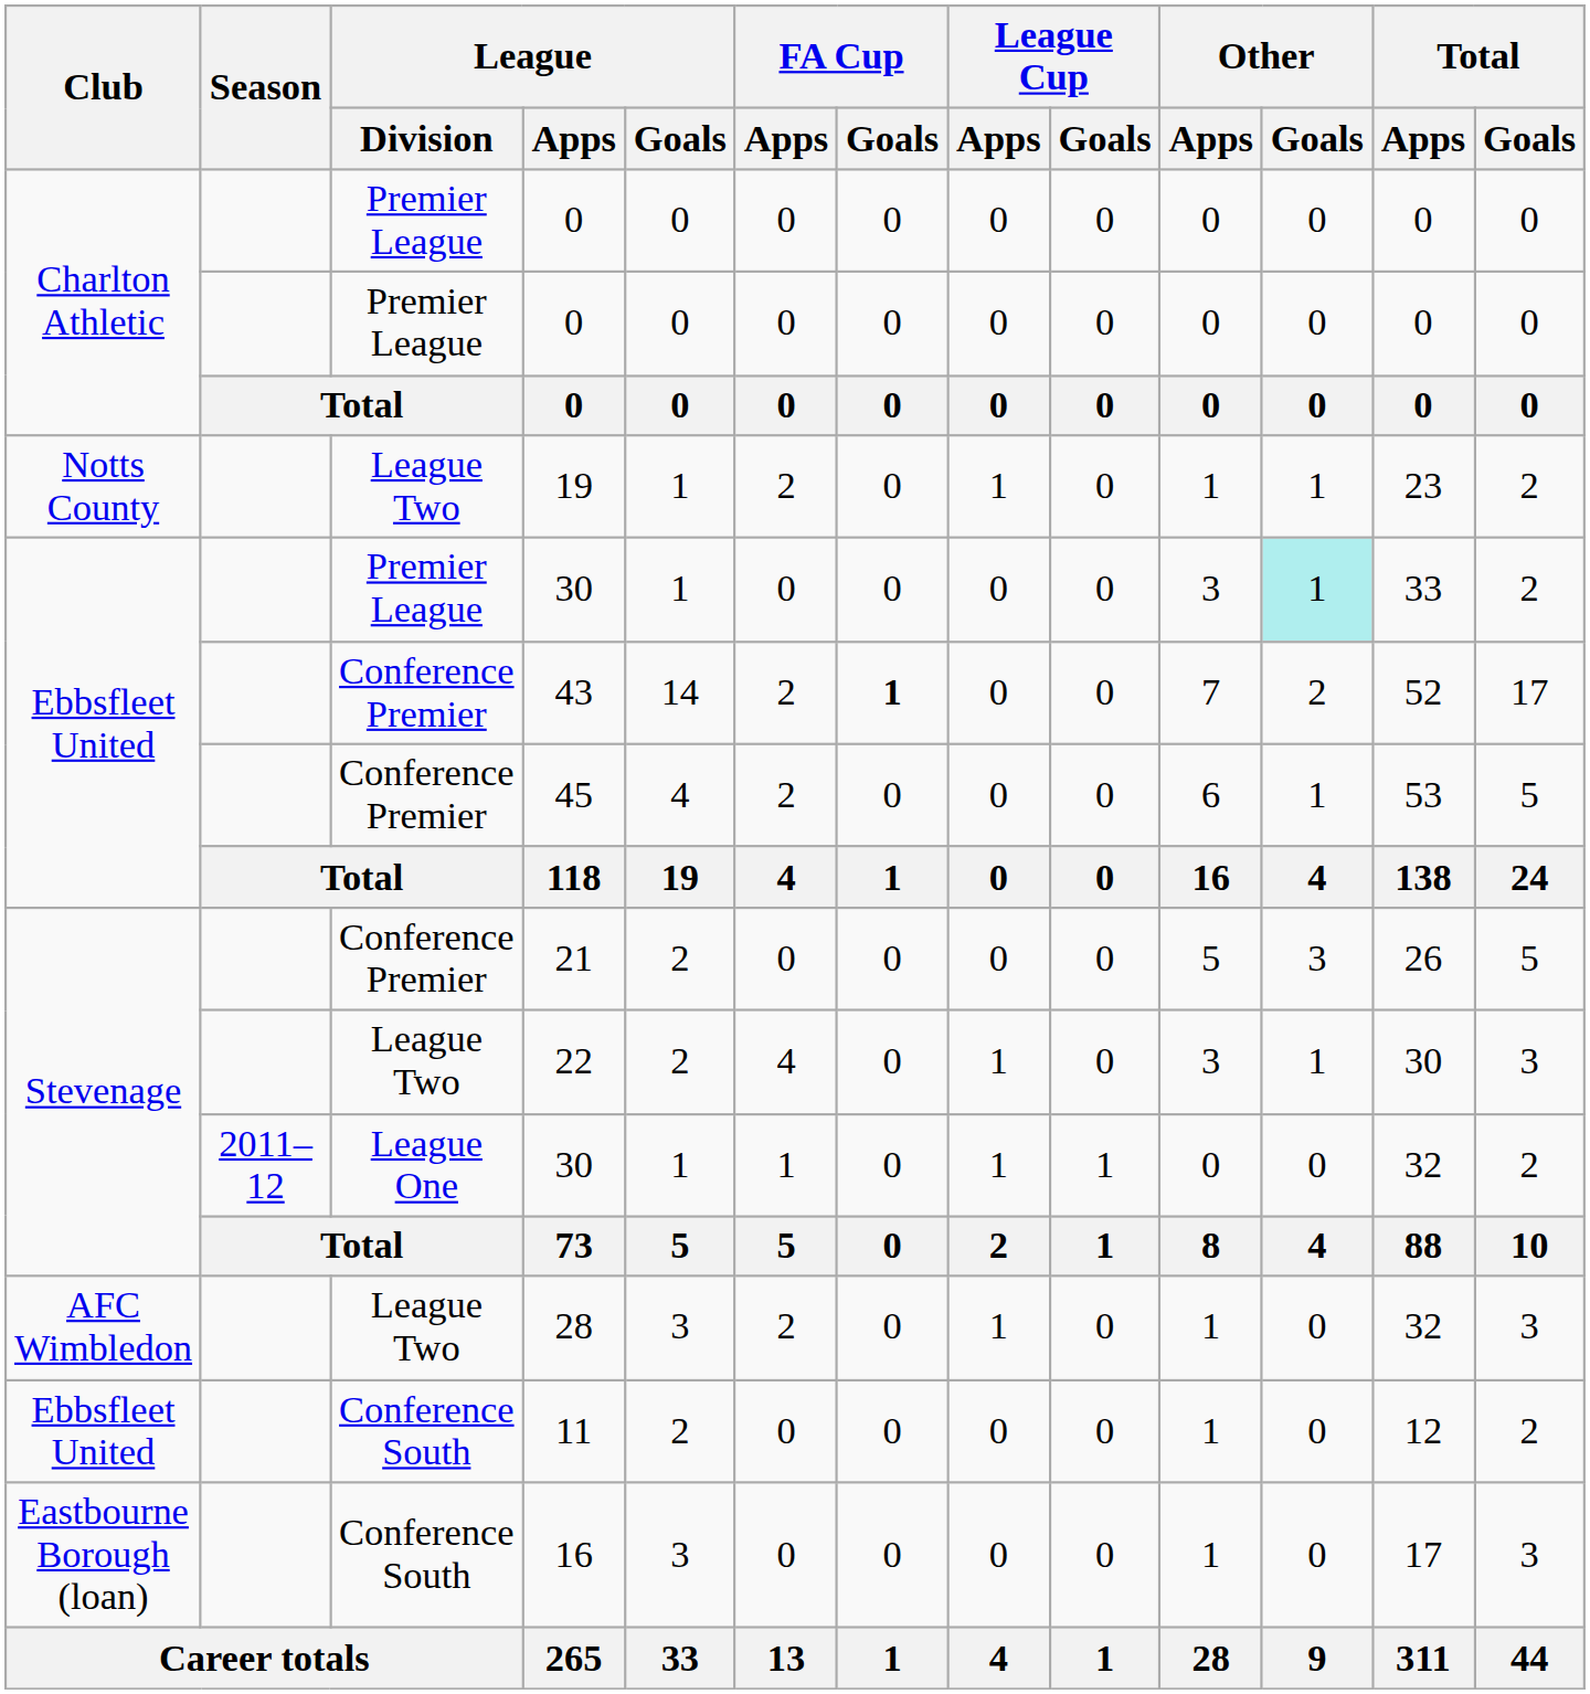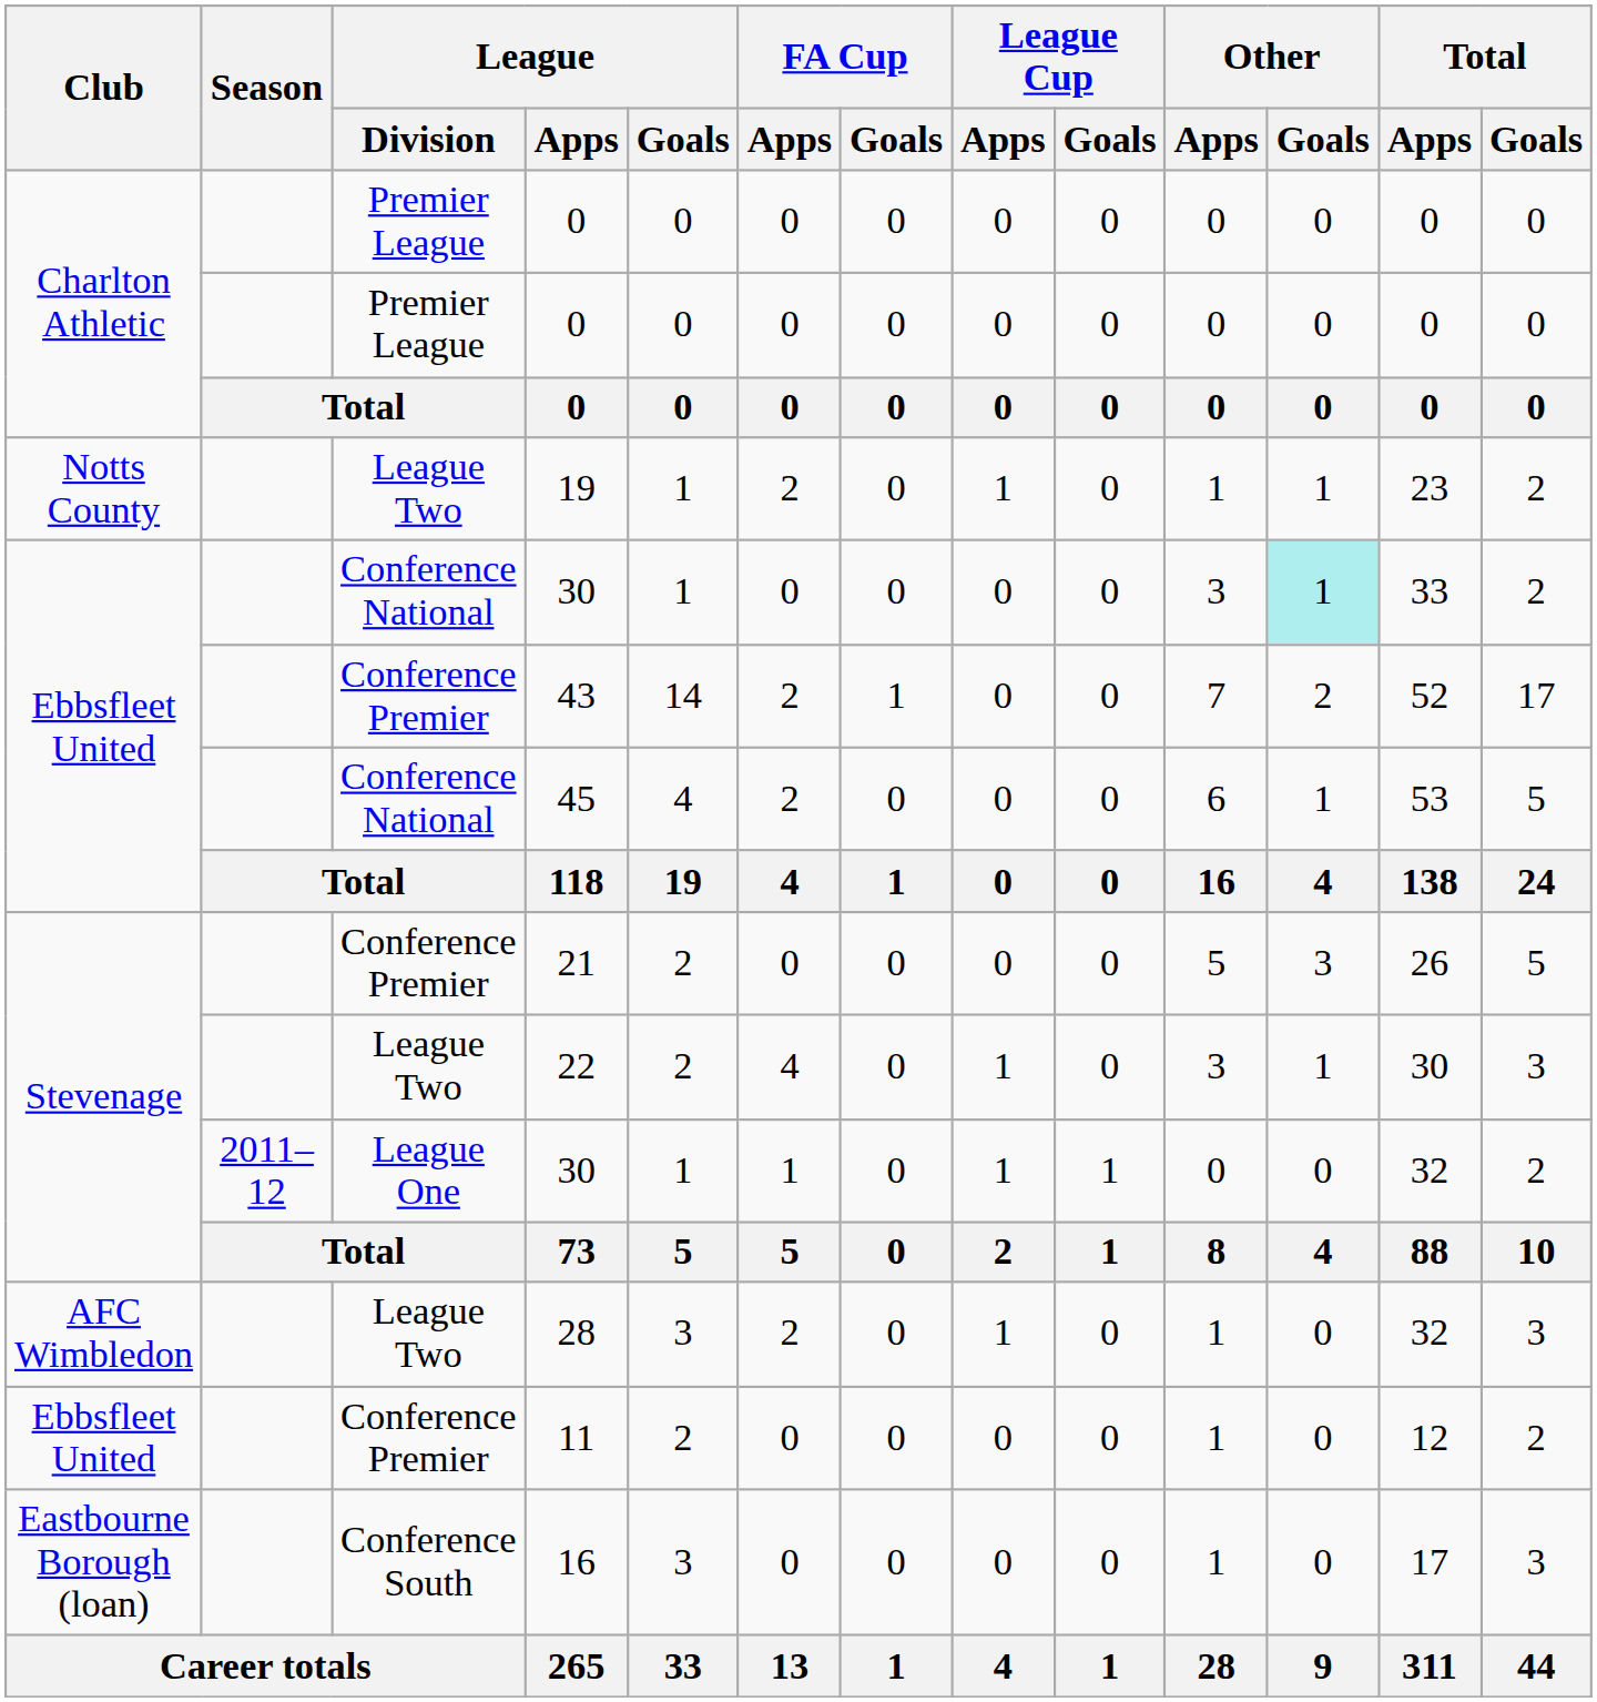 <table class="wikitable" style="text-align:center">
 <tr>
 <th rowspan="2">Club</th>
 <th rowspan="2">Season</th>
 <th colspan="3">League</th>
 <th colspan="2"><a href='#'>FA Cup</a></th>
 <th colspan="2"><a href='#'>League Cup</a></th>
 <th colspan="2">Other</th>
 <th colspan="2">Total</th>
 </tr>
 <tr>
 <th>Division</th>
 <th>Apps</th>
 <th>Goals</th>
 <th>Apps</th>
 <th>Goals</th>
 <th>Apps</th>
 <th>Goals</th>
 <th>Apps</th>
 <th>Goals</th>
 <th>Apps</th>
 <th>Goals</th>
 </tr>
 <tr>
 <td rowspan="3" valign="center"><a href='#'>Charlton Athletic</a></td>
 <td></td>
 <td><a href='#'>Premier League</a></td>
 <td>0</td>
 <td>0</td>
 <td>0</td>
 <td>0</td>
 <td>0</td>
 <td>0</td>
 <td>0</td>
 <td>0</td>
 <td>0</td>
 <td>0</td>
 </tr>
 <tr>
 <td></td>
 <td>Premier League</td>
 <td>0</td>
 <td>0</td>
 <td>0</td>
 <td>0</td>
 <td>0</td>
 <td>0</td>
 <td>0</td>
 <td>0</td>
 <td>0</td>
 <td>0</td>
 </tr>
 <tr>
 <th colspan="2">Total</th>
 <th>0</th>
 <th>0</th>
 <th>0</th>
 <th>0</th>
 <th>0</th>
 <th>0</th>
 <th>0</th>
 <th>0</th>
 <th>0</th>
 <th>0</th>
 </tr>
 <tr>
 <td rowspan="1" valign="center"><a href='#'>Notts County</a></td>
 <td></td>
 <td><a href='#'>League Two</a></td>
 <td>19</td>
 <td>1</td>
 <td>2</td>
 <td>0</td>
 <td>1</td>
 <td>0</td>
 <td>1</td>
 <td>1</td>
 <td>23</td>
 <td>2</td>
 </tr>
 <tr>
 <td rowspan="4" valign="center"><a href='#'>Ebbsfleet United</a></td>
 <td></td>
-<td><a href='#'>Premier League</a></td>
+<td><a href='#'>Conference National</a></td>
 <td>30</td>
 <td>1</td>
 <td>0</td>
 <td>0</td>
 <td>0</td>
 <td>0</td>
 <td>3</td>
 <td style="background: paleturquoise;">1</td>
 <td>33</td>
 <td>2</td>
 </tr>
 <tr>
 <td></td>
 <td><a href='#'>Conference Premier</a></td>
 <td>43</td>
 <td>14</td>
 <td>2</td>
-<td><strong>1</strong></td>
+<td>1</td>
 <td>0</td>
 <td>0</td>
 <td>7</td>
 <td>2</td>
 <td>52</td>
 <td>17</td>
 </tr>
 <tr>
 <td></td>
-<td>Conference Premier</td>
+<td><a href='#'>Conference National</a></td>
 <td>45</td>
 <td>4</td>
 <td>2</td>
 <td>0</td>
 <td>0</td>
 <td>0</td>
 <td>6</td>
 <td>1</td>
 <td>53</td>
 <td>5</td>
 </tr>
 <tr>
 <th colspan="2">Total</th>
 <th>118</th>
 <th>19</th>
 <th>4</th>
 <th>1</th>
 <th>0</th>
 <th>0</th>
 <th>16</th>
 <th>4</th>
 <th>138</th>
 <th>24</th>
 </tr>
 <tr>
 <td rowspan="4" valign="center"><a href='#'>Stevenage</a></td>
 <td></td>
 <td>Conference Premier</td>
 <td>21</td>
 <td>2</td>
 <td>0</td>
 <td>0</td>
 <td>0</td>
 <td>0</td>
 <td>5</td>
 <td>3</td>
 <td>26</td>
 <td>5</td>
 </tr>
 <tr>
 <td></td>
 <td>League Two</td>
 <td>22</td>
 <td>2</td>
 <td>4</td>
 <td>0</td>
 <td>1</td>
 <td>0</td>
 <td>3</td>
 <td>1</td>
 <td>30</td>
 <td>3</td>
 </tr>
 <tr>
 <td><a href='#'>2011–12</a></td>
 <td><a href='#'>League One</a></td>
 <td>30</td>
 <td>1</td>
 <td>1</td>
 <td>0</td>
 <td>1</td>
 <td>1</td>
 <td>0</td>
 <td>0</td>
 <td>32</td>
 <td>2</td>
 </tr>
 <tr>
 <th colspan="2">Total</th>
 <th>73</th>
 <th>5</th>
 <th>5</th>
 <th>0</th>
 <th>2</th>
 <th>1</th>
 <th>8</th>
 <th>4</th>
 <th>88</th>
 <th>10</th>
 </tr>
 <tr>
 <td rowspan="1" valign="center"><a href='#'>AFC Wimbledon</a></td>
 <td></td>
 <td>League Two</td>
 <td>28</td>
 <td>3</td>
 <td>2</td>
 <td>0</td>
 <td>1</td>
 <td>0</td>
 <td>1</td>
 <td>0</td>
 <td>32</td>
 <td>3</td>
 </tr>
 <tr>
 <td rowspan="1" valign="center"><a href='#'>Ebbsfleet United</a></td>
 <td></td>
-<td><a href='#'>Conference South</a></td>
+<td>Conference Premier</td>
 <td>11</td>
 <td>2</td>
 <td>0</td>
 <td>0</td>
 <td>0</td>
 <td>0</td>
 <td>1</td>
 <td>0</td>
 <td>12</td>
 <td>2</td>
 </tr>
 <tr>
 <td rowspan="1" valign="center"><a href='#'>Eastbourne Borough</a> (loan)</td>
 <td></td>
 <td>Conference South</td>
 <td>16</td>
 <td>3</td>
 <td>0</td>
 <td>0</td>
 <td>0</td>
 <td>0</td>
 <td>1</td>
 <td>0</td>
 <td>17</td>
 <td>3</td>
 </tr>
 <tr>
 <th colspan="3">Career totals</th>
 <th>265</th>
 <th>33</th>
 <th>13</th>
 <th>1</th>
 <th>4</th>
 <th>1</th>
 <th>28</th>
 <th>9</th>
 <th>311</th>
 <th>44</th>
 </tr>
 </table>
